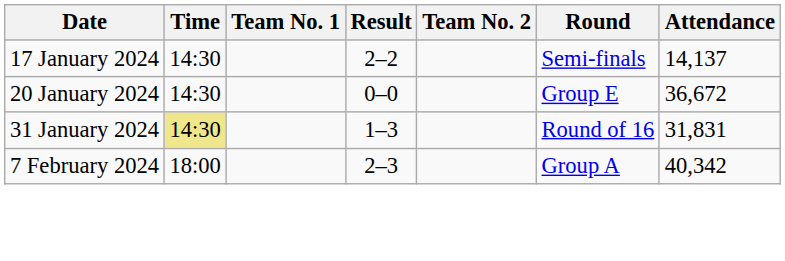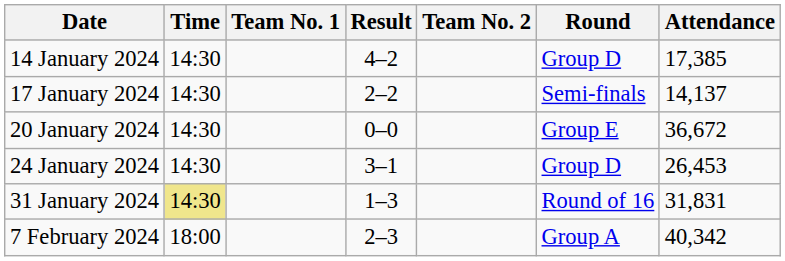 <table class="wikitable">
 <tr>
 <th>Date</th>
 <th>Time</th>
 <th>Team No. 1</th>
 <th>Result</th>
 <th>Team No. 2</th>
 <th>Round</th>
 <th>Attendance</th>
+</tr>
+<tr>
+<td>14 January 2024</td>
+<td>14:30</td>
+<td></td>
+<td align="center">4–2</td>
+<td></td>
+<td><a href='#'>Group D</a></td>
+<td>17,385</td>
 </tr>
 <tr>
 <td>17 January 2024</td>
 <td>14:30</td>
 <td></td>
 <td align="center">2–2</td>
 <td></td>
 <td><a href='#'>Semi-finals</a></td>
 <td>14,137</td>
 </tr>
 <tr>
 <td>20 January 2024</td>
 <td>14:30</td>
 <td></td>
 <td align="center">0–0</td>
 <td></td>
 <td><a href='#'>Group E</a></td>
 <td>36,672</td>
 </tr>
 <tr>
+<td>24 January 2024</td>
+<td>14:30</td>
+<td></td>
+<td align="center">3–1</td>
+<td></td>
+<td><a href='#'>Group D</a></td>
+<td>26,453</td>
+</tr>
+<tr>
 <td>31 January 2024</td>
 <td style="background: khaki;">14:30</td>
 <td></td>
 <td align="center">1–3</td>
 <td></td>
 <td><a href='#'>Round of 16</a></td>
 <td>31,831</td>
 </tr>
 <tr>
 <td>7 February 2024</td>
 <td>18:00</td>
 <td></td>
 <td align="center">2–3</td>
 <td></td>
 <td><a href='#'>Group A</a></td>
 <td>40,342</td>
 </tr>
 </table>
